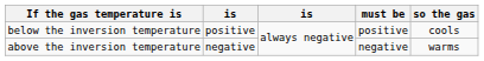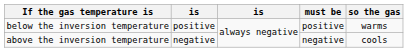 <table class="wikitable" style="text-align:center;">
 <tr>
 <th>If the gas temperature is</th>
 <th> is</th>
 <th> is</th>
 <th> must be</th>
 <th>so the gas</th>
 </tr>
 <tr>
 <td>below the inversion temperature</td>
 <td>positive</td>
 <td rowspan=2>always negative</td>
 <td>positive</td>
-<td>cools</td>
+<td>warms</td>
 </tr>
 <tr>
 <td>above the inversion temperature</td>
 <td>negative</td>
 <td>negative</td>
-<td>warms</td>
+<td>cools</td>
 </tr>
 </table>
